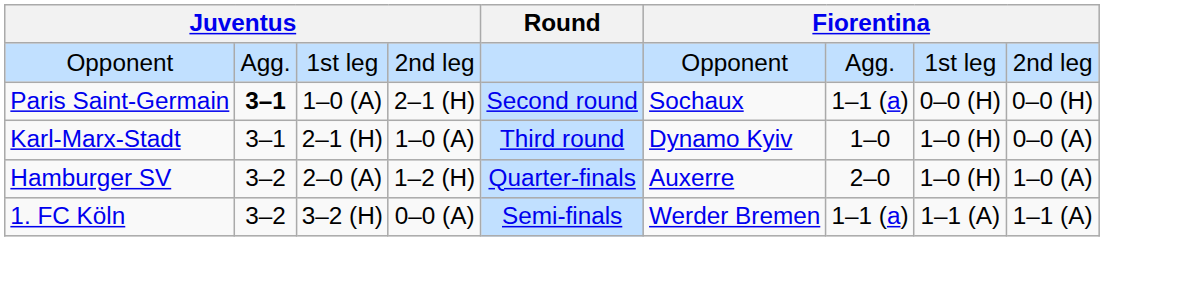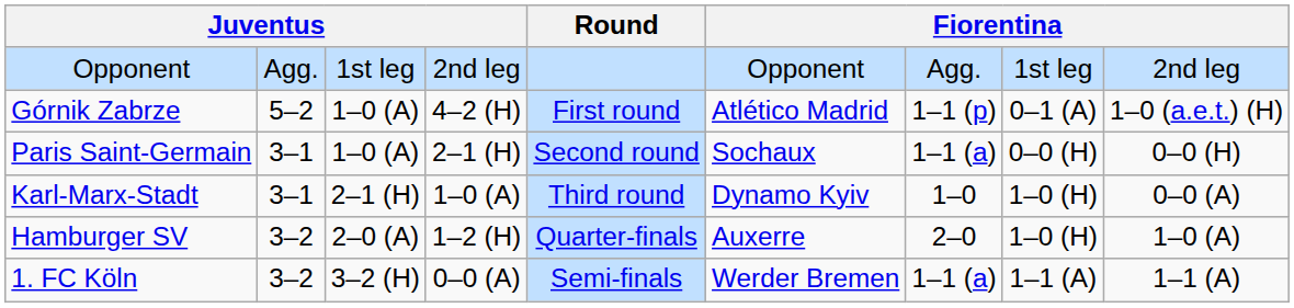 <table class="wikitable" style="text-align:center">
 <tr>
 <th colspan=4><a href='#'>Juventus</a></th>
 <th>Round</th>
 <th colspan=4><a href='#'>Fiorentina</a></th>
 </tr>
 <tr style="background:#c1e0ff">
 <td>Opponent</td>
 <td>Agg.</td>
 <td>1st leg</td>
 <td>2nd leg</td>
 <td></td>
 <td>Opponent</td>
 <td>Agg.</td>
 <td>1st leg</td>
 <td>2nd leg</td>
 </tr>
 <tr>
+<td align=left> <a href='#'>Górnik Zabrze</a></td>
+<td>5–2</td>
+<td>1–0 (A)</td>
+<td>4–2 (H)</td>
+<td style="background:#c1e0ff;"><a href='#'>First round</a></td>
+<td align=left> <a href='#'>Atlético Madrid</a></td>
+<td>1–1 (<a href='#'>p</a>)</td>
+<td>0–1 (A)</td>
+<td>1–0 (<a href='#'>a.e.t.</a>) (H)</td>
+</tr>
+<tr>
 <td align=left> <a href='#'>Paris Saint-Germain</a></td>
-<td><strong>3–1</strong></td>
+<td>3–1</td>
 <td>1–0 (A)</td>
 <td>2–1 (H)</td>
 <td style="background:#c1e0ff;"><a href='#'>Second round</a></td>
 <td align=left> <a href='#'>Sochaux</a></td>
 <td>1–1 (<a href='#'>a</a>)</td>
 <td>0–0 (H)</td>
 <td>0–0 (H)</td>
 </tr>
 <tr>
 <td align=left> <a href='#'>Karl-Marx-Stadt</a></td>
 <td>3–1</td>
 <td>2–1 (H)</td>
 <td>1–0 (A)</td>
 <td style="background:#c1e0ff;"><a href='#'>Third round</a></td>
 <td align=left> <a href='#'>Dynamo Kyiv</a></td>
 <td>1–0</td>
 <td>1–0 (H)</td>
 <td>0–0 (A)</td>
 </tr>
 <tr>
 <td align=left> <a href='#'>Hamburger SV</a></td>
 <td>3–2</td>
 <td>2–0 (A)</td>
 <td>1–2 (H)</td>
 <td style="background:#c1e0ff;"><a href='#'>Quarter-finals</a></td>
 <td align=left> <a href='#'>Auxerre</a></td>
 <td>2–0</td>
 <td>1–0 (H)</td>
 <td>1–0 (A)</td>
 </tr>
 <tr>
 <td align=left> <a href='#'>1. FC Köln</a></td>
 <td>3–2</td>
 <td>3–2 (H)</td>
 <td>0–0 (A)</td>
 <td style="background:#c1e0ff;"><a href='#'>Semi-finals</a></td>
 <td align=left> <a href='#'>Werder Bremen</a></td>
 <td>1–1 (<a href='#'>a</a>)</td>
 <td>1–1 (A)</td>
 <td>1–1 (A)</td>
 </tr>
 </table>
